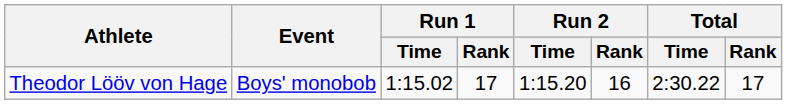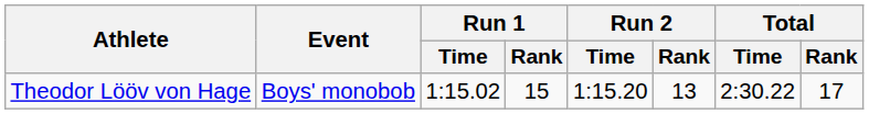 <table class="wikitable" style="font-size:90%">
 <tr>
 <th rowspan="2">Athlete</th>
 <th rowspan="2">Event</th>
 <th colspan="2">Run 1</th>
 <th colspan="2">Run 2</th>
 <th colspan="2">Total</th>
 </tr>
 <tr style="font-size:95%">
 <th>Time</th>
 <th>Rank</th>
 <th>Time</th>
 <th>Rank</th>
 <th>Time</th>
 <th>Rank</th>
 </tr>
 <tr align=center>
 <td align=left><a href='#'>Theodor Lööv von Hage</a></td>
 <td align=left><a href='#'>Boys' monobob</a></td>
 <td>1:15.02</td>
-<td>17</td>
+<td>15</td>
 <td>1:15.20</td>
-<td>16</td>
+<td>13</td>
 <td>2:30.22</td>
 <td>17</td>
 </tr>
 </table>
